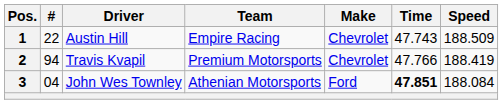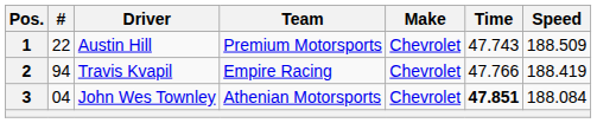 <table class="wikitable" style="font-size:95%">
 <tr>
 <th>Pos.</th>
 <th>#</th>
 <th>Driver</th>
 <th>Team</th>
 <th>Make</th>
 <th>Time</th>
 <th>Speed</th>
 </tr>
 <tr>
 <th>1</th>
 <td>22</td>
 <td><a href='#'>Austin Hill</a></td>
-<td><a href='#'>Empire Racing</a></td>
+<td><a href='#'>Premium Motorsports</a></td>
 <td><a href='#'>Chevrolet</a></td>
 <td>47.743</td>
 <td>188.509</td>
 </tr>
 <tr>
 <th>2</th>
 <td>94</td>
 <td><a href='#'>Travis Kvapil</a></td>
-<td><a href='#'>Premium Motorsports</a></td>
+<td><a href='#'>Empire Racing</a></td>
 <td><a href='#'>Chevrolet</a></td>
 <td>47.766</td>
 <td>188.419</td>
 </tr>
 <tr>
 <th>3</th>
 <td>04</td>
 <td><a href='#'>John Wes Townley</a></td>
 <td><a href='#'>Athenian Motorsports</a></td>
-<td><a href='#'>Ford</a></td>
+<td><a href='#'>Chevrolet</a></td>
 <td><strong>47.851</strong></td>
 <td>188.084</td>
 </tr>
 <tr>
 <th colspan="7"></th>
 </tr>
 </table>
